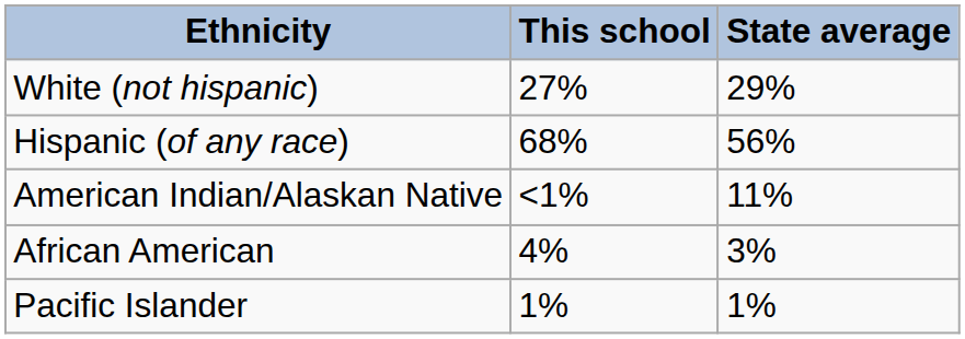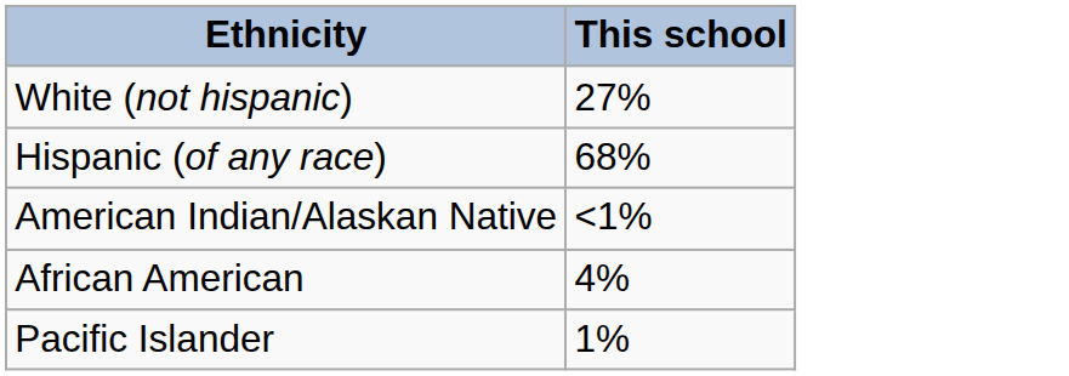 <table class="wikitable"  ;>
 <tr style="text-align:center;">
 <th style="background:#B0C4DE;">Ethnicity</th>
 <th style="background:#B0C4DE;">This school</th>
-<th style="background:#B0C4DE;">State average</th>
 </tr>
 <tr>
 <td>White  (<em>not hispanic</em>)</td>
 <td>27%</td>
-<td>29%</td>
 </tr>
 <tr>
 <td>Hispanic (<em>of any race</em>)</td>
 <td>68%</td>
-<td>56%</td>
 </tr>
 <tr>
 <td>American Indian/Alaskan Native</td>
 <td><1%</td>
-<td>11%</td>
 </tr>
 <tr>
 <td>African American</td>
 <td>4%</td>
-<td>3%</td>
 </tr>
 <tr>
 <td>Pacific Islander</td>
 <td>1%</td>
-<td>1%</td>
 </tr>
 </table>
